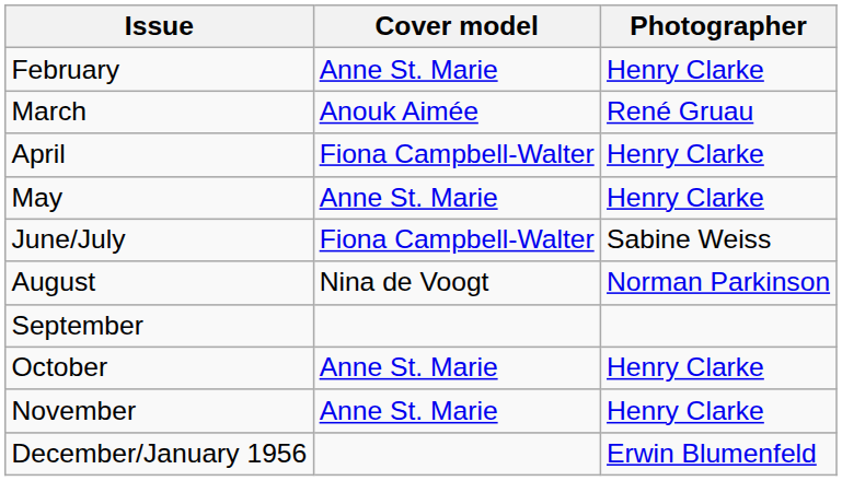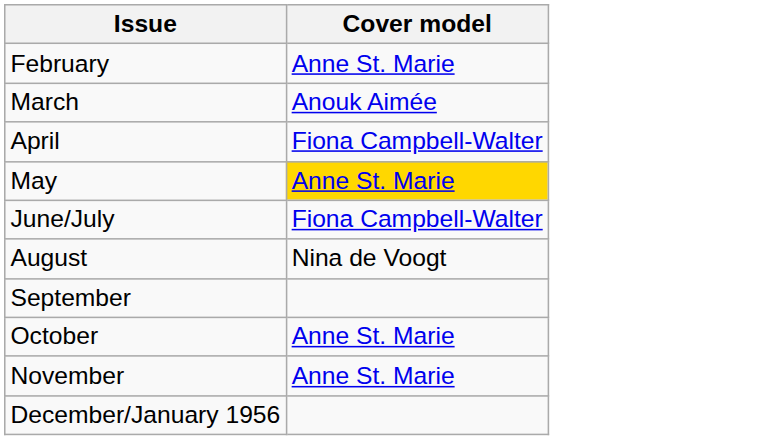 <table class="sortable wikitable">
 <tr>
 <th>Issue</th>
 <th>Cover model</th>
-<th>Photographer</th>
 </tr>
 <tr>
 <td>February</td>
 <td><a href='#'>Anne St. Marie</a></td>
-<td><a href='#'>Henry Clarke</a></td>
 </tr>
 <tr>
 <td>March</td>
 <td><a href='#'>Anouk Aimée</a></td>
-<td><a href='#'>René Gruau</a></td>
 </tr>
 <tr>
 <td>April</td>
 <td><a href='#'>Fiona Campbell-Walter</a></td>
-<td><a href='#'>Henry Clarke</a></td>
 </tr>
 <tr>
 <td>May</td>
-<td><a href='#'>Anne St. Marie</a></td>
-<td><a href='#'>Henry Clarke</a></td>
+<td style="background: gold;"><a href='#'>Anne St. Marie</a></td>
 </tr>
 <tr>
 <td>June/July</td>
 <td><a href='#'>Fiona Campbell-Walter</a></td>
-<td>Sabine Weiss</td>
 </tr>
 <tr>
 <td>August</td>
 <td>Nina de Voogt</td>
-<td><a href='#'>Norman Parkinson</a></td>
 </tr>
 <tr>
 <td>September</td>
-<td></td>
 <td></td>
 </tr>
 <tr>
 <td>October</td>
 <td><a href='#'>Anne St. Marie</a></td>
-<td><a href='#'>Henry Clarke</a></td>
 </tr>
 <tr>
 <td>November</td>
 <td><a href='#'>Anne St. Marie</a></td>
-<td><a href='#'>Henry Clarke</a></td>
 </tr>
 <tr>
 <td>December/January 1956</td>
 <td></td>
-<td><a href='#'>Erwin Blumenfeld</a></td>
 </tr>
 </table>
